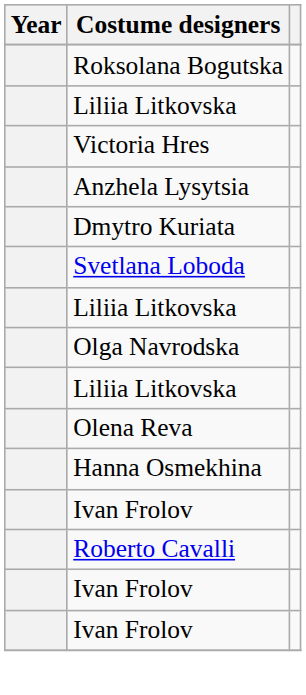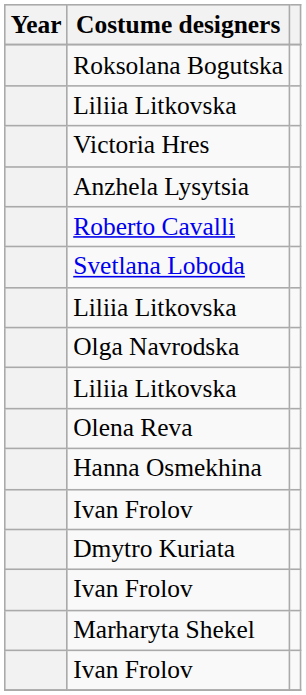 <table class="wikitable plainrowheaders">
 <tr>
 <th>Year</th>
 <th>Costume designers</th>
 <th></th>
 </tr>
 <tr>
 </tr>
 <tr>
 <th scope="row"></th>
 <td>Roksolana Bogutska</td>
 <td></td>
 </tr>
 <tr>
 <th scope="row"></th>
 <td>Liliia Litkovska</td>
 <td></td>
 </tr>
 <tr>
 <th scope="row"></th>
 <td>Victoria Hres</td>
 <td></td>
 </tr>
 <tr>
 <th scope="row"></th>
 <td>Anzhela Lysytsia</td>
 <td></td>
 </tr>
 <tr>
 <th scope="row"></th>
-<td>Dmytro Kuriata</td>
+<td><a href='#'>Roberto Cavalli</a></td>
 <td></td>
 </tr>
 <tr>
 <th scope="row"></th>
 <td><a href='#'>Svetlana Loboda</a></td>
 <td></td>
 </tr>
 <tr>
 <th scope="row"></th>
 <td>Liliia Litkovska</td>
 <td></td>
 </tr>
 <tr>
 <th scope="row"></th>
 <td>Olga Navrodska</td>
 <td></td>
 </tr>
 <tr>
 <th scope="row"></th>
 <td>Liliia Litkovska</td>
 <td></td>
 </tr>
 <tr>
 <th scope="row"></th>
 <td>Olena Reva</td>
 <td></td>
 </tr>
 <tr>
 <th scope="row"></th>
 <td>Hanna Osmekhina</td>
 <td></td>
 </tr>
 <tr>
 <th scope="row"></th>
 <td>Ivan Frolov</td>
 <td></td>
 </tr>
 <tr>
 <th scope="row"></th>
-<td><a href='#'>Roberto Cavalli</a></td>
+<td>Dmytro Kuriata</td>
 <td></td>
 </tr>
 <tr>
 <th scope="row"></th>
 <td>Ivan Frolov</td>
+<td></td>
+</tr>
+<tr>
+<th scope="row"></th>
+<td>Marharyta Shekel</td>
 <td></td>
 </tr>
 <tr>
 <th scope="row"></th>
 <td>Ivan Frolov</td>
 <td></td>
 </tr>
 <tr>
 </tr>
 </table>
